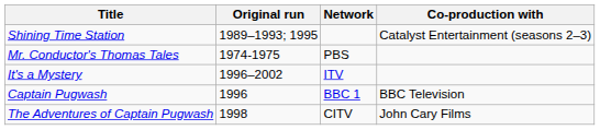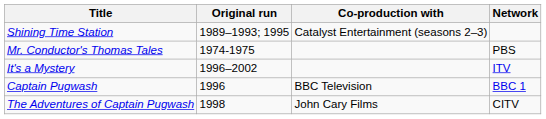 <table class="wikitable sortable">
 <tr>
 <th>Title</th>
 <th>Original run</th>
+<th>Co-production with</th>
 <th>Network</th>
-<th>Co-production with</th>
 </tr>
 <tr>
 <td><em><a href='#'>Shining Time Station</a></em></td>
 <td>1989–1993; 1995</td>
+<td>Catalyst Entertainment (seasons 2–3)</td>
 <td></td>
-<td>Catalyst Entertainment (seasons 2–3)</td>
 </tr>
 <tr>
 <td><em><a href='#'>Mr. Conductor's Thomas Tales</a></em></td>
 <td>1974-1975</td>
+<td></td>
 <td>PBS</td>
-<td></td>
 </tr>
 <tr>
 <td><em><a href='#'>It's a Mystery</a></em></td>
 <td>1996–2002</td>
+<td></td>
 <td><a href='#'>ITV</a> </td>
-<td></td>
 </tr>
 <tr>
 <td><em><a href='#'>Captain Pugwash</a></em></td>
 <td>1996</td>
+<td>BBC Television</td>
 <td><a href='#'>BBC 1</a></td>
-<td>BBC Television</td>
 </tr>
 <tr>
 <td><em><a href='#'>The Adventures of Captain Pugwash</a></em></td>
 <td>1998</td>
+<td>John Cary Films</td>
 <td>CITV </td>
-<td>John Cary Films</td>
 </tr>
 </table>
